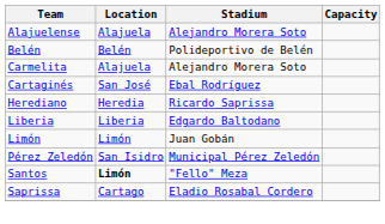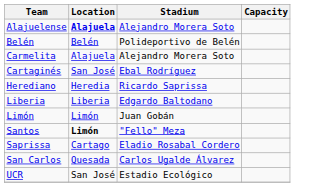 <table class="wikitable sortable">
 <tr>
 <th>Team</th>
 <th>Location</th>
 <th>Stadium</th>
 <th>Capacity</th>
 </tr>
 <tr>
 <td><a href='#'>Alajuelense</a></td>
-<td><a href='#'>Alajuela</a></td>
+<td><strong><a href='#'>Alajuela</a></strong></td>
 <td><a href='#'>Alejandro Morera Soto</a></td>
 <td style="text-align:center;"></td>
 </tr>
 <tr>
 <td><a href='#'>Belén</a></td>
 <td><a href='#'>Belén</a></td>
 <td>Polideportivo de Belén</td>
 <td style="text-align:center;"></td>
 </tr>
 <tr>
 <td><a href='#'>Carmelita</a></td>
 <td><a href='#'>Alajuela</a></td>
 <td>Alejandro Morera Soto</td>
 <td style="text-align:center;"></td>
 </tr>
 <tr>
 <td><a href='#'>Cartaginés</a></td>
 <td><a href='#'>San José</a></td>
 <td><a href='#'>Ebal Rodríguez</a></td>
 <td style="text-align:center;"></td>
 </tr>
 <tr>
 <td><a href='#'>Herediano</a></td>
 <td><a href='#'>Heredia</a></td>
 <td><a href='#'>Ricardo Saprissa</a></td>
 <td style="text-align:center;"></td>
 </tr>
 <tr>
 <td><a href='#'>Liberia</a></td>
 <td><a href='#'>Liberia</a></td>
 <td><a href='#'>Edgardo Baltodano</a></td>
 <td style="text-align:center;"></td>
 </tr>
 <tr>
 <td><a href='#'>Limón</a></td>
 <td><a href='#'>Limón</a></td>
 <td>Juan Gobán</td>
 <td style="text-align:center;"></td>
 </tr>
 <tr>
-<td><a href='#'>Pérez Zeledón</a></td>
-<td><a href='#'>San Isidro</a></td>
-<td><a href='#'>Municipal Pérez Zeledón</a></td>
-<td style="text-align:center;"></td>
-</tr>
-<tr>
 <td><a href='#'>Santos</a></td>
 <td><strong>Limón</strong></td>
 <td><a href='#'>"Fello" Meza</a></td>
 <td style="text-align:center;"></td>
 </tr>
 <tr>
 <td><a href='#'>Saprissa</a></td>
 <td><a href='#'>Cartago</a></td>
 <td><a href='#'>Eladio Rosabal Cordero</a></td>
 <td style="text-align:center;"></td>
 </tr>
 <tr>
+<td><a href='#'>San Carlos</a></td>
+<td><a href='#'>Quesada</a></td>
+<td><a href='#'>Carlos Ugalde Álvarez</a></td>
+<td style="text-align:center;"></td>
+</tr>
+<tr>
+<td><a href='#'>UCR</a></td>
+<td>San José</td>
+<td>Estadio Ecológico</td>
+<td style="text-align:center;"></td>
+</tr>
+<tr>
 </tr>
 </table>
